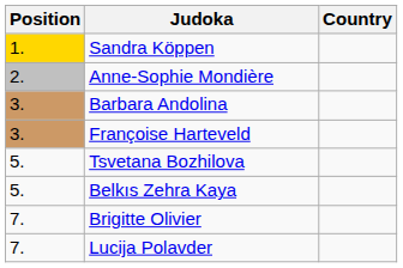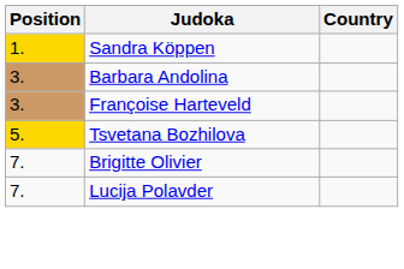 <table class=wikitable>
 <tr>
 <th width=10>Position</th>
 <th width=200>Judoka</th>
 <th width=10>Country</th>
 </tr>
 <tr>
 <td bgcolor=gold>1.</td>
 <td><a href='#'>Sandra Köppen</a></td>
-<td></td>
-</tr>
-<tr>
-<td bgcolor="silver">2.</td>
-<td><a href='#'>Anne-Sophie Mondière</a></td>
 <td></td>
 </tr>
 <tr>
 <td bgcolor="CC9966">3.</td>
 <td><a href='#'>Barbara Andolina</a></td>
 <td></td>
 </tr>
 <tr>
 <td bgcolor="CC9966">3.</td>
 <td><a href='#'>Françoise Harteveld</a></td>
 <td></td>
 </tr>
 <tr>
-<td>5.</td>
+<td style="background: gold;">5.</td>
 <td><a href='#'>Tsvetana Bozhilova</a></td>
-<td></td>
-</tr>
-<tr>
-<td>5.</td>
-<td><a href='#'>Belkıs Zehra Kaya</a></td>
 <td></td>
 </tr>
 <tr>
 <td>7.</td>
 <td><a href='#'>Brigitte Olivier</a></td>
 <td></td>
 </tr>
 <tr>
 <td>7.</td>
 <td><a href='#'>Lucija Polavder</a></td>
 <td></td>
 </tr>
 </table>
